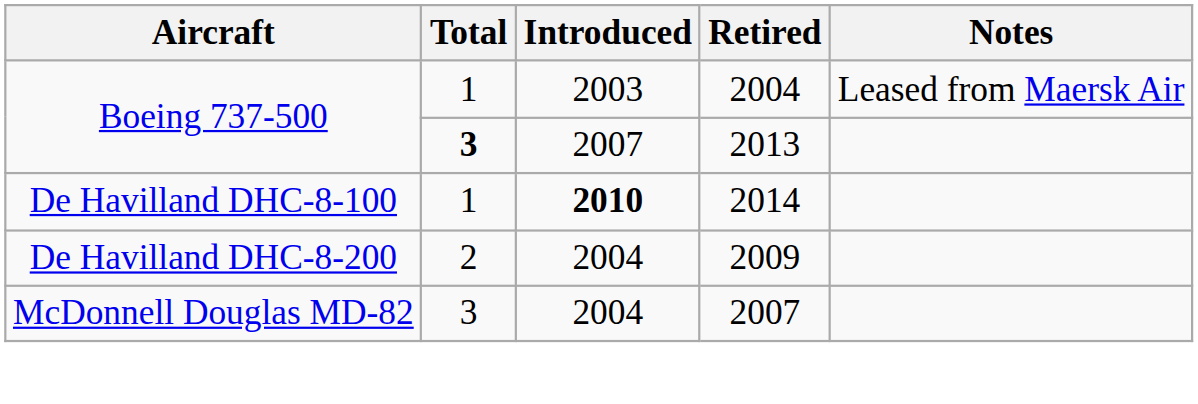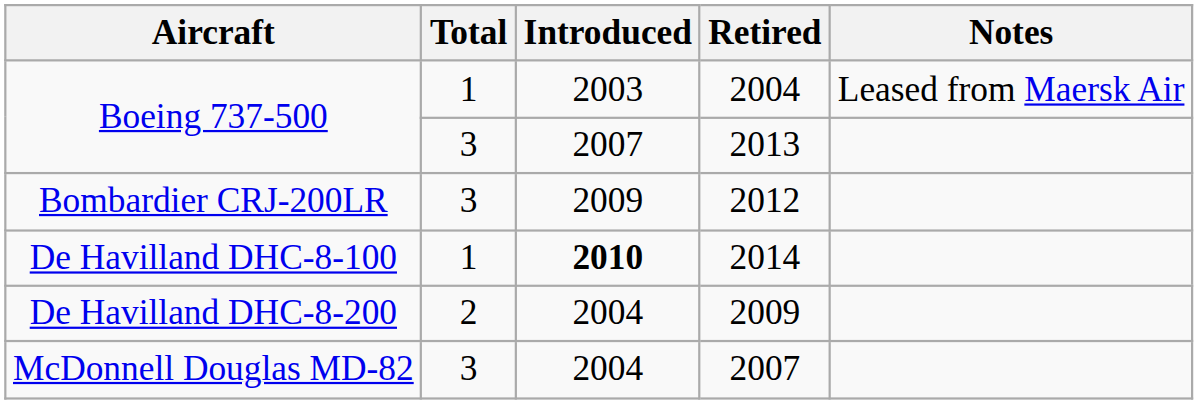 <table class="wikitable" style="text-align:center;margin:auto;">
 <tr>
 <th>Aircraft</th>
 <th>Total</th>
 <th>Introduced</th>
 <th>Retired</th>
 <th>Notes</th>
 </tr>
 <tr>
 <td rowspan="2"><a href='#'>Boeing 737-500</a></td>
 <td>1</td>
 <td>2003</td>
 <td>2004</td>
 <td>Leased from <a href='#'>Maersk Air</a></td>
 </tr>
 <tr>
-<td><strong>3</strong></td>
+<td>3</td>
 <td>2007</td>
 <td>2013</td>
+<td></td>
+</tr>
+<tr>
+<td><a href='#'>Bombardier CRJ-200LR</a></td>
+<td>3</td>
+<td>2009</td>
+<td>2012</td>
 <td></td>
 </tr>
 <tr>
 <td><a href='#'>De Havilland DHC-8-100</a></td>
 <td>1</td>
 <td><strong>2010</strong></td>
 <td>2014</td>
 </tr>
 <tr>
 <td><a href='#'>De Havilland DHC-8-200</a></td>
 <td>2</td>
 <td>2004</td>
 <td>2009</td>
 <td></td>
 </tr>
 <tr>
 <td><a href='#'>McDonnell Douglas MD-82</a></td>
 <td>3</td>
 <td>2004</td>
 <td>2007</td>
 </tr>
 </table>
